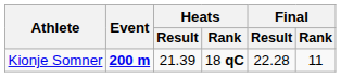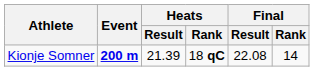 <table class="wikitable" style="font-size:90%">
 <tr>
 <th rowspan=2>Athlete</th>
 <th rowspan=2>Event</th>
 <th colspan=2>Heats</th>
 <th colspan=2>Final</th>
 </tr>
 <tr style="font-size:95%">
 <th>Result</th>
 <th>Rank</th>
 <th>Result</th>
 <th>Rank</th>
 </tr>
 <tr align=center>
 <td align=left><a href='#'>Kionje Somner</a></td>
 <td align=left><strong><a href='#'>200 m</a></strong></td>
 <td>21.39</td>
 <td>18 <strong>qC</strong></td>
-<td>22.28</td>
-<td>11</td>
+<td>22.08</td>
+<td>14</td>
 </tr>
 </table>
